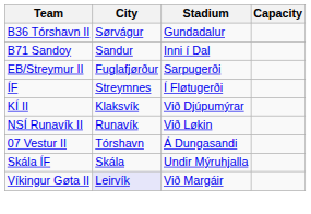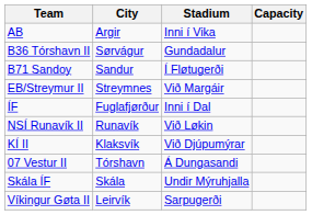 <table class="wikitable sortable">
 <tr>
 <th>Team</th>
 <th>City</th>
 <th>Stadium</th>
 <th>Capacity</th>
+</tr>
+<tr>
+<td><a href='#'>AB</a></td>
+<td><a href='#'>Argir</a></td>
+<td><a href='#'>Inni í Vika</a></td>
+<td></td>
 </tr>
 <tr>
 <td><a href='#'>B36 Tórshavn II</a></td>
 <td><a href='#'>Sørvágur</a></td>
 <td><a href='#'>Gundadalur</a></td>
 <td></td>
 </tr>
 <tr>
 <td><a href='#'>B71 Sandoy</a></td>
 <td><a href='#'>Sandur</a></td>
+<td><a href='#'>Í Fløtugerði</a></td>
+<td></td>
+</tr>
+<tr>
+<td><a href='#'>EB/Streymur II</a></td>
+<td><a href='#'>Streymnes</a></td>
+<td><a href='#'>Við Margáir</a></td>
+<td></td>
+</tr>
+<tr>
+<td><a href='#'>ÍF</a></td>
+<td><a href='#'>Fuglafjørður</a></td>
 <td><a href='#'>Inni í Dal</a></td>
 <td></td>
 </tr>
 <tr>
-<td><a href='#'>EB/Streymur II</a></td>
-<td><a href='#'>Fuglafjørður</a></td>
-<td><a href='#'>Sarpugerði</a></td>
-<td></td>
-</tr>
-<tr>
-<td><a href='#'>ÍF</a></td>
-<td><a href='#'>Streymnes</a></td>
-<td><a href='#'>Í Fløtugerði</a></td>
+<td><a href='#'>NSÍ Runavík II</a></td>
+<td><a href='#'>Runavík</a></td>
+<td><a href='#'>Við Løkin</a></td>
 <td></td>
 </tr>
 <tr>
 <td><a href='#'>KÍ II</a></td>
 <td><a href='#'>Klaksvík</a></td>
 <td><a href='#'>Við Djúpumýrar</a></td>
-<td></td>
-</tr>
-<tr>
-<td><a href='#'>NSÍ Runavík II</a></td>
-<td><a href='#'>Runavík</a></td>
-<td><a href='#'>Við Løkin</a></td>
 <td></td>
 </tr>
 <tr>
 <td><a href='#'>07 Vestur II</a></td>
 <td><a href='#'>Tórshavn</a></td>
 <td><a href='#'>Á Dungasandi</a></td>
 <td></td>
 </tr>
 <tr>
 <td><a href='#'>Skála ÍF</a></td>
 <td><a href='#'>Skála</a></td>
 <td><a href='#'>Undir Mýruhjalla</a></td>
 <td></td>
 </tr>
 <tr>
 <td><a href='#'>Víkingur Gøta II</a></td>
-<td style="background: lavender;"><a href='#'>Leirvík</a></td>
-<td><a href='#'>Við Margáir</a></td>
+<td><a href='#'>Leirvík</a></td>
+<td><a href='#'>Sarpugerði</a></td>
 <td></td>
 </tr>
 </table>
